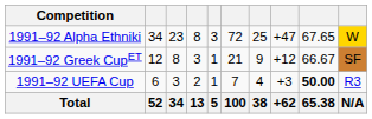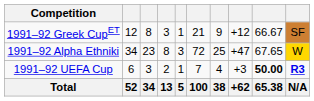 <table class="wikitable" style="text-align:center">
 <tr>
 <th>Competition</th>
 <th></th>
 <th></th>
 <th></th>
 <th></th>
 <th></th>
 <th></th>
 <th></th>
 <th></th>
 <th></th>
 </tr>
 <tr>
+<td><a href='#'>1991–92 Greek Cup</a><sup><a href='#'>ET</a></sup></td>
+<td>12</td>
+<td>8</td>
+<td>3</td>
+<td>1</td>
+<td>21</td>
+<td>9</td>
+<td>+12</td>
+<td>66.67</td>
+<td bgcolor=#CD7F32>SF</td>
+</tr>
+<tr>
 <td><a href='#'>1991–92 Alpha Ethniki</a></td>
 <td>34</td>
 <td>23</td>
 <td>8</td>
 <td>3</td>
 <td>72</td>
 <td>25</td>
 <td>+47</td>
 <td>67.65</td>
 <td bgcolor=#FFD700>W</td>
 </tr>
 <tr>
-<td><a href='#'>1991–92 Greek Cup</a><sup><a href='#'>ET</a></sup></td>
-<td>12</td>
-<td>8</td>
-<td>3</td>
-<td>1</td>
-<td>21</td>
-<td>9</td>
-<td>+12</td>
-<td>66.67</td>
-<td bgcolor=#CD7F32>SF</td>
-</tr>
-<tr>
 <td><a href='#'>1991–92 UEFA Cup</a></td>
 <td>6</td>
 <td>3</td>
 <td>2</td>
 <td>1</td>
 <td>7</td>
 <td>4</td>
 <td>+3</td>
 <td><strong>50.00</strong></td>
-<td><a href='#'>R3</a></td>
+<td><strong><a href='#'>R3</a></strong></td>
 </tr>
 <tr>
 <th>Total</th>
 <th>52</th>
 <th>34</th>
 <th>13</th>
 <th>5</th>
 <th>100</th>
 <th>38</th>
 <th>+62</th>
 <th>65.38</th>
 <th>N/A</th>
 </tr>
 </table>
